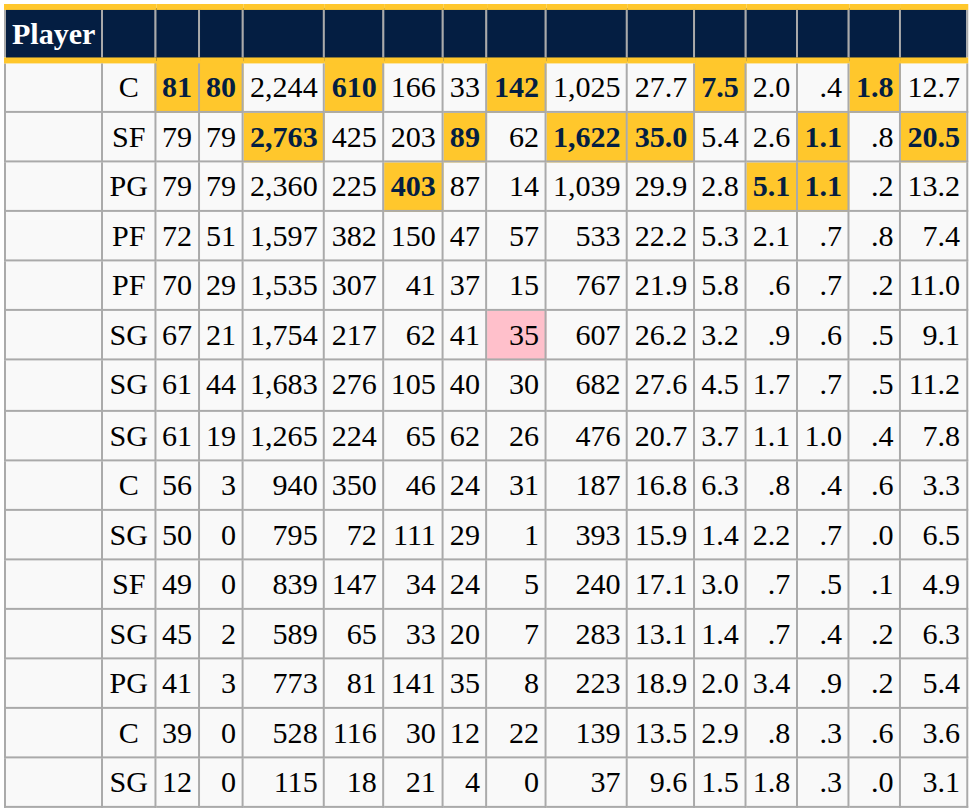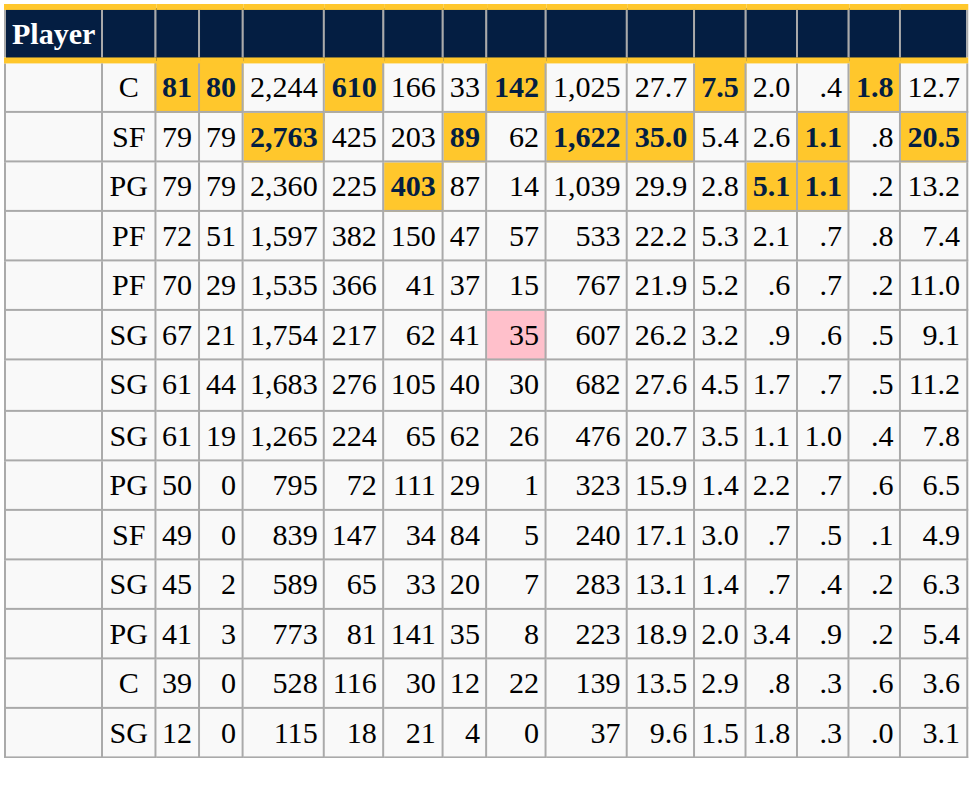 <table class="wikitable sortable" style="font-size: 95%; text-align:right;">
 <tr>
 <th style="background:#041E42; color:#FFFFFF; border-top:#FFC72C 3px solid; border-bottom:#FFC72C 3px solid;">Player</th>
 <th style="background:#041E42; color:#FFFFFF; border-top:#FFC72C 3px solid; border-bottom:#FFC72C 3px solid;"></th>
 <th style="background:#041E42; color:#FFFFFF; border-top:#FFC72C 3px solid; border-bottom:#FFC72C 3px solid;"></th>
 <th style="background:#041E42; color:#FFFFFF; border-top:#FFC72C 3px solid; border-bottom:#FFC72C 3px solid;"></th>
 <th style="background:#041E42; color:#FFFFFF; border-top:#FFC72C 3px solid; border-bottom:#FFC72C 3px solid;"></th>
 <th style="background:#041E42; color:#FFFFFF; border-top:#FFC72C 3px solid; border-bottom:#FFC72C 3px solid;"></th>
 <th style="background:#041E42; color:#FFFFFF; border-top:#FFC72C 3px solid; border-bottom:#FFC72C 3px solid;"></th>
 <th style="background:#041E42; color:#FFFFFF; border-top:#FFC72C 3px solid; border-bottom:#FFC72C 3px solid;"></th>
 <th style="background:#041E42; color:#FFFFFF; border-top:#FFC72C 3px solid; border-bottom:#FFC72C 3px solid;"></th>
 <th style="background:#041E42; color:#FFFFFF; border-top:#FFC72C 3px solid; border-bottom:#FFC72C 3px solid;"></th>
 <th style="background:#041E42; color:#FFFFFF; border-top:#FFC72C 3px solid; border-bottom:#FFC72C 3px solid;"></th>
 <th style="background:#041E42; color:#FFFFFF; border-top:#FFC72C 3px solid; border-bottom:#FFC72C 3px solid;"></th>
 <th style="background:#041E42; color:#FFFFFF; border-top:#FFC72C 3px solid; border-bottom:#FFC72C 3px solid;"></th>
 <th style="background:#041E42; color:#FFFFFF; border-top:#FFC72C 3px solid; border-bottom:#FFC72C 3px solid;"></th>
 <th style="background:#041E42; color:#FFFFFF; border-top:#FFC72C 3px solid; border-bottom:#FFC72C 3px solid;"></th>
 <th style="background:#041E42; color:#FFFFFF; border-top:#FFC72C 3px solid; border-bottom:#FFC72C 3px solid;"></th>
 </tr>
 <tr>
 <td style="text-align:left;"></td>
 <td style="text-align:center;">C</td>
 <td style="background:#FFC72C; color:#041E42;"><strong>81</strong></td>
 <td style="background:#FFC72C; color:#041E42;"><strong>80</strong></td>
 <td>2,244</td>
 <td style="background:#FFC72C; color:#041E42;"><strong>610</strong></td>
 <td>166</td>
 <td>33</td>
 <td style="background:#FFC72C; color:#041E42;"><strong>142</strong></td>
 <td>1,025</td>
 <td>27.7</td>
 <td style="background:#FFC72C; color:#041E42;"><strong>7.5</strong></td>
 <td>2.0</td>
 <td>.4</td>
 <td style="background:#FFC72C; color:#041E42;"><strong>1.8</strong></td>
 <td>12.7</td>
 </tr>
 <tr>
 <td style="text-align:left;"></td>
 <td style="text-align:center;">SF</td>
 <td>79</td>
 <td>79</td>
 <td style="background:#FFC72C; color:#041E42;"><strong>2,763</strong></td>
 <td>425</td>
 <td>203</td>
 <td style="background:#FFC72C; color:#041E42;"><strong>89</strong></td>
 <td>62</td>
 <td style="background:#FFC72C; color:#041E42;"><strong>1,622</strong></td>
 <td style="background:#FFC72C; color:#041E42;"><strong>35.0</strong></td>
 <td>5.4</td>
 <td>2.6</td>
 <td style="background:#FFC72C; color:#041E42;"><strong>1.1</strong></td>
 <td>.8</td>
 <td style="background:#FFC72C; color:#041E42;"><strong>20.5</strong></td>
 </tr>
 <tr>
 <td style="text-align:left;"></td>
 <td style="text-align:center;">PG</td>
 <td>79</td>
 <td>79</td>
 <td>2,360</td>
 <td>225</td>
 <td style="background:#FFC72C; color:#041E42;"><strong>403</strong></td>
 <td>87</td>
 <td>14</td>
 <td>1,039</td>
 <td>29.9</td>
 <td>2.8</td>
 <td style="background:#FFC72C; color:#041E42;"><strong>5.1</strong></td>
 <td style="background:#FFC72C; color:#041E42;"><strong>1.1</strong></td>
 <td>.2</td>
 <td>13.2</td>
 </tr>
 <tr>
 <td style="text-align:left;"></td>
 <td style="text-align:center;">PF</td>
 <td>72</td>
 <td>51</td>
 <td>1,597</td>
 <td>382</td>
 <td>150</td>
 <td>47</td>
 <td>57</td>
 <td>533</td>
 <td>22.2</td>
 <td>5.3</td>
 <td>2.1</td>
 <td>.7</td>
 <td>.8</td>
 <td>7.4</td>
 </tr>
 <tr>
 <td style="text-align:left;"></td>
 <td style="text-align:center;">PF</td>
 <td>70</td>
 <td>29</td>
 <td>1,535</td>
-<td>307</td>
+<td>366</td>
 <td>41</td>
 <td>37</td>
 <td>15</td>
 <td>767</td>
 <td>21.9</td>
-<td>5.8</td>
+<td>5.2</td>
 <td>.6</td>
 <td>.7</td>
 <td>.2</td>
 <td>11.0</td>
 </tr>
 <tr>
 <td style="text-align:left;"></td>
 <td style="text-align:center;">SG</td>
 <td>67</td>
 <td>21</td>
 <td>1,754</td>
 <td>217</td>
 <td>62</td>
 <td>41</td>
 <td style="background: pink;">35</td>
 <td>607</td>
 <td>26.2</td>
 <td>3.2</td>
 <td>.9</td>
 <td>.6</td>
 <td>.5</td>
 <td>9.1</td>
 </tr>
 <tr>
 <td style="text-align:left;"></td>
 <td style="text-align:center;">SG</td>
 <td>61</td>
 <td>44</td>
 <td>1,683</td>
 <td>276</td>
 <td>105</td>
 <td>40</td>
 <td>30</td>
 <td>682</td>
 <td>27.6</td>
 <td>4.5</td>
 <td>1.7</td>
 <td>.7</td>
 <td>.5</td>
 <td>11.2</td>
 </tr>
 <tr>
 <td style="text-align:left;"></td>
 <td style="text-align:center;">SG</td>
 <td>61</td>
 <td>19</td>
 <td>1,265</td>
 <td>224</td>
 <td>65</td>
 <td>62</td>
 <td>26</td>
 <td>476</td>
 <td>20.7</td>
-<td>3.7</td>
+<td>3.5</td>
 <td>1.1</td>
 <td>1.0</td>
 <td>.4</td>
 <td>7.8</td>
 </tr>
 <tr>
 <td style="text-align:left;"></td>
-<td style="text-align:center;">C</td>
-<td>56</td>
-<td>3</td>
-<td>940</td>
-<td>350</td>
-<td>46</td>
-<td>24</td>
-<td>31</td>
-<td>187</td>
-<td>16.8</td>
-<td>6.3</td>
-<td>.8</td>
-<td>.4</td>
-<td>.6</td>
-<td>3.3</td>
-</tr>
-<tr>
-<td style="text-align:left;"></td>
-<td style="text-align:center;">SG</td>
+<td style="text-align:center;">PG</td>
 <td>50</td>
 <td>0</td>
 <td>795</td>
 <td>72</td>
 <td>111</td>
 <td>29</td>
 <td>1</td>
-<td>393</td>
+<td>323</td>
 <td>15.9</td>
 <td>1.4</td>
 <td>2.2</td>
 <td>.7</td>
-<td>.0</td>
+<td>.6</td>
 <td>6.5</td>
 </tr>
 <tr>
 <td style="text-align:left;"></td>
 <td style="text-align:center;">SF</td>
 <td>49</td>
 <td>0</td>
 <td>839</td>
 <td>147</td>
 <td>34</td>
-<td>24</td>
+<td>84</td>
 <td>5</td>
 <td>240</td>
 <td>17.1</td>
 <td>3.0</td>
 <td>.7</td>
 <td>.5</td>
 <td>.1</td>
 <td>4.9</td>
 </tr>
 <tr>
 <td style="text-align:left;"></td>
 <td style="text-align:center;">SG</td>
 <td>45</td>
 <td>2</td>
 <td>589</td>
 <td>65</td>
 <td>33</td>
 <td>20</td>
 <td>7</td>
 <td>283</td>
 <td>13.1</td>
 <td>1.4</td>
 <td>.7</td>
 <td>.4</td>
 <td>.2</td>
 <td>6.3</td>
 </tr>
 <tr>
 <td style="text-align:left;"></td>
 <td style="text-align:center;">PG</td>
 <td>41</td>
 <td>3</td>
 <td>773</td>
 <td>81</td>
 <td>141</td>
 <td>35</td>
 <td>8</td>
 <td>223</td>
 <td>18.9</td>
 <td>2.0</td>
 <td>3.4</td>
 <td>.9</td>
 <td>.2</td>
 <td>5.4</td>
 </tr>
 <tr>
 <td style="text-align:left;"></td>
 <td style="text-align:center;">C</td>
 <td>39</td>
 <td>0</td>
 <td>528</td>
 <td>116</td>
 <td>30</td>
 <td>12</td>
 <td>22</td>
 <td>139</td>
 <td>13.5</td>
 <td>2.9</td>
 <td>.8</td>
 <td>.3</td>
 <td>.6</td>
 <td>3.6</td>
 </tr>
 <tr>
 <td style="text-align:left;"></td>
 <td style="text-align:center;">SG</td>
 <td>12</td>
 <td>0</td>
 <td>115</td>
 <td>18</td>
 <td>21</td>
 <td>4</td>
 <td>0</td>
 <td>37</td>
 <td>9.6</td>
 <td>1.5</td>
 <td>1.8</td>
 <td>.3</td>
 <td>.0</td>
 <td>3.1</td>
 </tr>
 </table>
